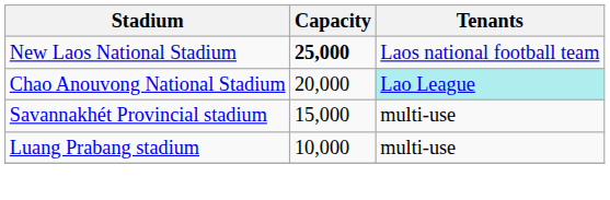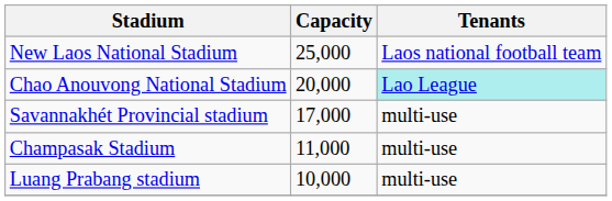 <table class="wikitable sortable">
 <tr>
 <th>Stadium</th>
 <th>Capacity</th>
 <th>Tenants</th>
 </tr>
 <tr>
 <td><a href='#'>New Laos National Stadium</a></td>
-<td><strong>25,000</strong></td>
+<td>25,000</td>
 <td><a href='#'>Laos national football team</a></td>
 </tr>
 <tr>
 <td><a href='#'>Chao Anouvong National Stadium</a></td>
 <td>20,000</td>
 <td style="background: paleturquoise;"><a href='#'>Lao League</a></td>
 </tr>
 <tr>
 <td><a href='#'>Savannakhét Provincial stadium</a></td>
-<td>15,000</td>
+<td>17,000</td>
+<td>multi-use</td>
+</tr>
+<tr>
+<td><a href='#'>Champasak Stadium</a></td>
+<td>11,000</td>
 <td>multi-use</td>
 </tr>
 <tr>
 <td><a href='#'>Luang Prabang stadium</a></td>
 <td>10,000</td>
 <td>multi-use</td>
 </tr>
 <tr>
 </tr>
 </table>
